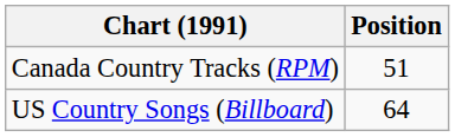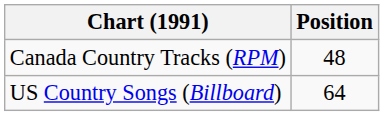 <table class="wikitable sortable">
 <tr>
 <th scope="col">Chart (1991)</th>
 <th scope="col">Position</th>
 </tr>
 <tr>
 <td>Canada Country Tracks (<em><a href='#'>RPM</a></em>)</td>
-<td align="center">51</td>
+<td align="center">48</td>
 </tr>
 <tr>
 <td>US <a href='#'>Country Songs</a> (<em><a href='#'>Billboard</a></em>)</td>
 <td align="center">64</td>
 </tr>
 </table>
